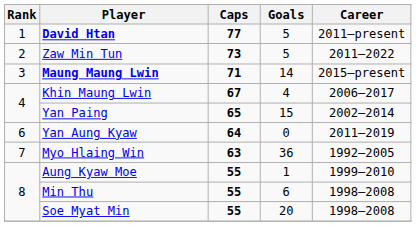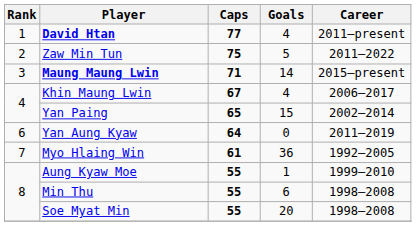 <table class="wikitable sortable" style="text-align: center;">
 <tr>
 <th>Rank</th>
 <th width=175px>Player</th>
 <th width=50px>Caps</th>
 <th width=50px>Goals</th>
 <th width=100px>Career</th>
 </tr>
 <tr>
 <td>1</td>
 <td align=left><strong><a href='#'>David Htan</a></strong></td>
 <td><strong>77</strong></td>
-<td>5</td>
+<td>4</td>
 <td>2011–present</td>
 </tr>
 <tr>
 <td>2</td>
 <td align=left><a href='#'>Zaw Min Tun</a></td>
-<td><strong>73</strong></td>
+<td><strong>75</strong></td>
 <td>5</td>
 <td>2011–2022</td>
 </tr>
 <tr>
 <td>3</td>
 <td align="left"><strong><a href='#'>Maung Maung Lwin</a></strong></td>
 <td><strong>71</strong></td>
 <td>14</td>
 <td>2015–present</td>
 </tr>
 <tr>
 <td rowspan="2">4</td>
 <td align="left"><a href='#'>Khin Maung Lwin</a></td>
 <td><strong>67</strong></td>
 <td>4</td>
 <td>2006–2017</td>
 </tr>
 <tr>
 <td align=left><a href='#'>Yan Paing</a></td>
 <td><strong>65</strong></td>
 <td>15</td>
 <td>2002–2014</td>
 </tr>
 <tr>
 <td>6</td>
 <td align="left"><a href='#'>Yan Aung Kyaw</a></td>
 <td><strong>64</strong></td>
 <td>0</td>
 <td>2011–2019</td>
 </tr>
 <tr>
 <td>7</td>
 <td align="left"><a href='#'>Myo Hlaing Win</a></td>
-<td><strong>63</strong></td>
+<td><strong>61</strong></td>
 <td>36</td>
 <td>1992–2005</td>
 </tr>
 <tr>
 <td rowspan="3">8</td>
 <td align=left><a href='#'>Aung Kyaw Moe</a></td>
 <td><strong>55</strong></td>
 <td>1</td>
 <td>1999–2010</td>
 </tr>
 <tr>
 <td align=left><a href='#'>Min Thu</a></td>
 <td><strong>55</strong></td>
 <td>6</td>
 <td>1998–2008</td>
 </tr>
 <tr>
 <td align=left><a href='#'>Soe Myat Min</a></td>
 <td><strong>55</strong></td>
 <td>20</td>
 <td>1998–2008</td>
 </tr>
 <tr>
 </tr>
 </table>
